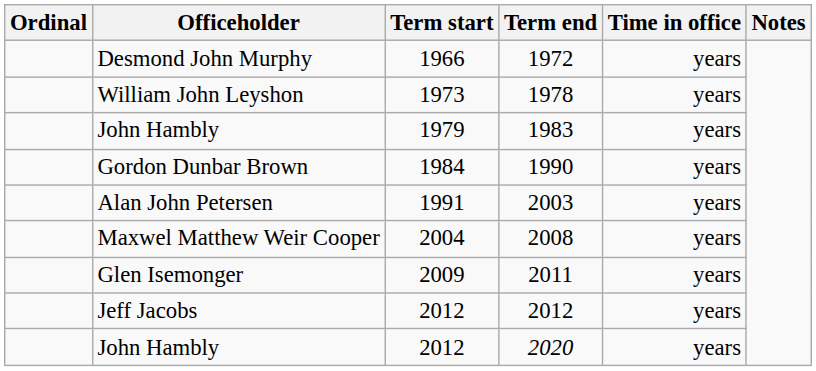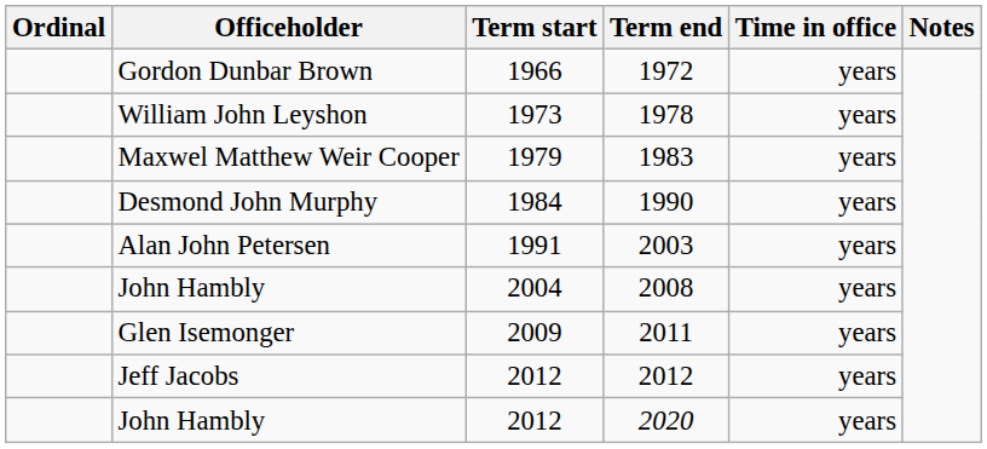 <table class="wikitable sortable"; style="text-align: center";>
 <tr>
 <th>Ordinal</th>
 <th>Officeholder</th>
 <th>Term start</th>
 <th>Term end</th>
 <th>Time in office</th>
 <th>Notes</th>
 </tr>
 <tr>
 <td></td>
-<td align=left>Desmond John Murphy</td>
+<td align=left>Gordon Dunbar Brown</td>
 <td>1966</td>
 <td>1972</td>
 <td align=right> years</td>
 <td rowspan=9></td>
 </tr>
 <tr>
 <td></td>
 <td align=left>William John Leyshon</td>
 <td>1973</td>
 <td>1978</td>
 <td align=right> years</td>
 </tr>
 <tr>
 <td></td>
-<td align=left>John Hambly</td>
+<td align=left>Maxwel Matthew Weir Cooper</td>
 <td>1979</td>
 <td>1983</td>
 <td align=right> years</td>
 </tr>
 <tr>
 <td></td>
-<td align=left>Gordon Dunbar Brown</td>
+<td align=left>Desmond John Murphy</td>
 <td>1984</td>
 <td>1990</td>
 <td align=right> years</td>
 </tr>
 <tr>
 <td></td>
 <td align=left>Alan John Petersen</td>
 <td>1991</td>
 <td>2003</td>
 <td align=right> years</td>
 </tr>
 <tr>
 <td></td>
-<td align=left>Maxwel Matthew Weir Cooper</td>
+<td align=left>John Hambly</td>
 <td>2004</td>
 <td>2008</td>
 <td align=right> years</td>
 </tr>
 <tr>
 <td></td>
 <td align=left>Glen Isemonger</td>
 <td>2009</td>
 <td>2011</td>
 <td align=right> years</td>
 </tr>
 <tr>
 <td></td>
 <td align=left>Jeff Jacobs</td>
 <td>2012</td>
 <td>2012</td>
 <td align=right> years</td>
 </tr>
 <tr>
 <td></td>
 <td align=left>John Hambly</td>
 <td>2012</td>
 <td><em>2020</em></td>
 <td align=right> years</td>
 </tr>
 </table>
